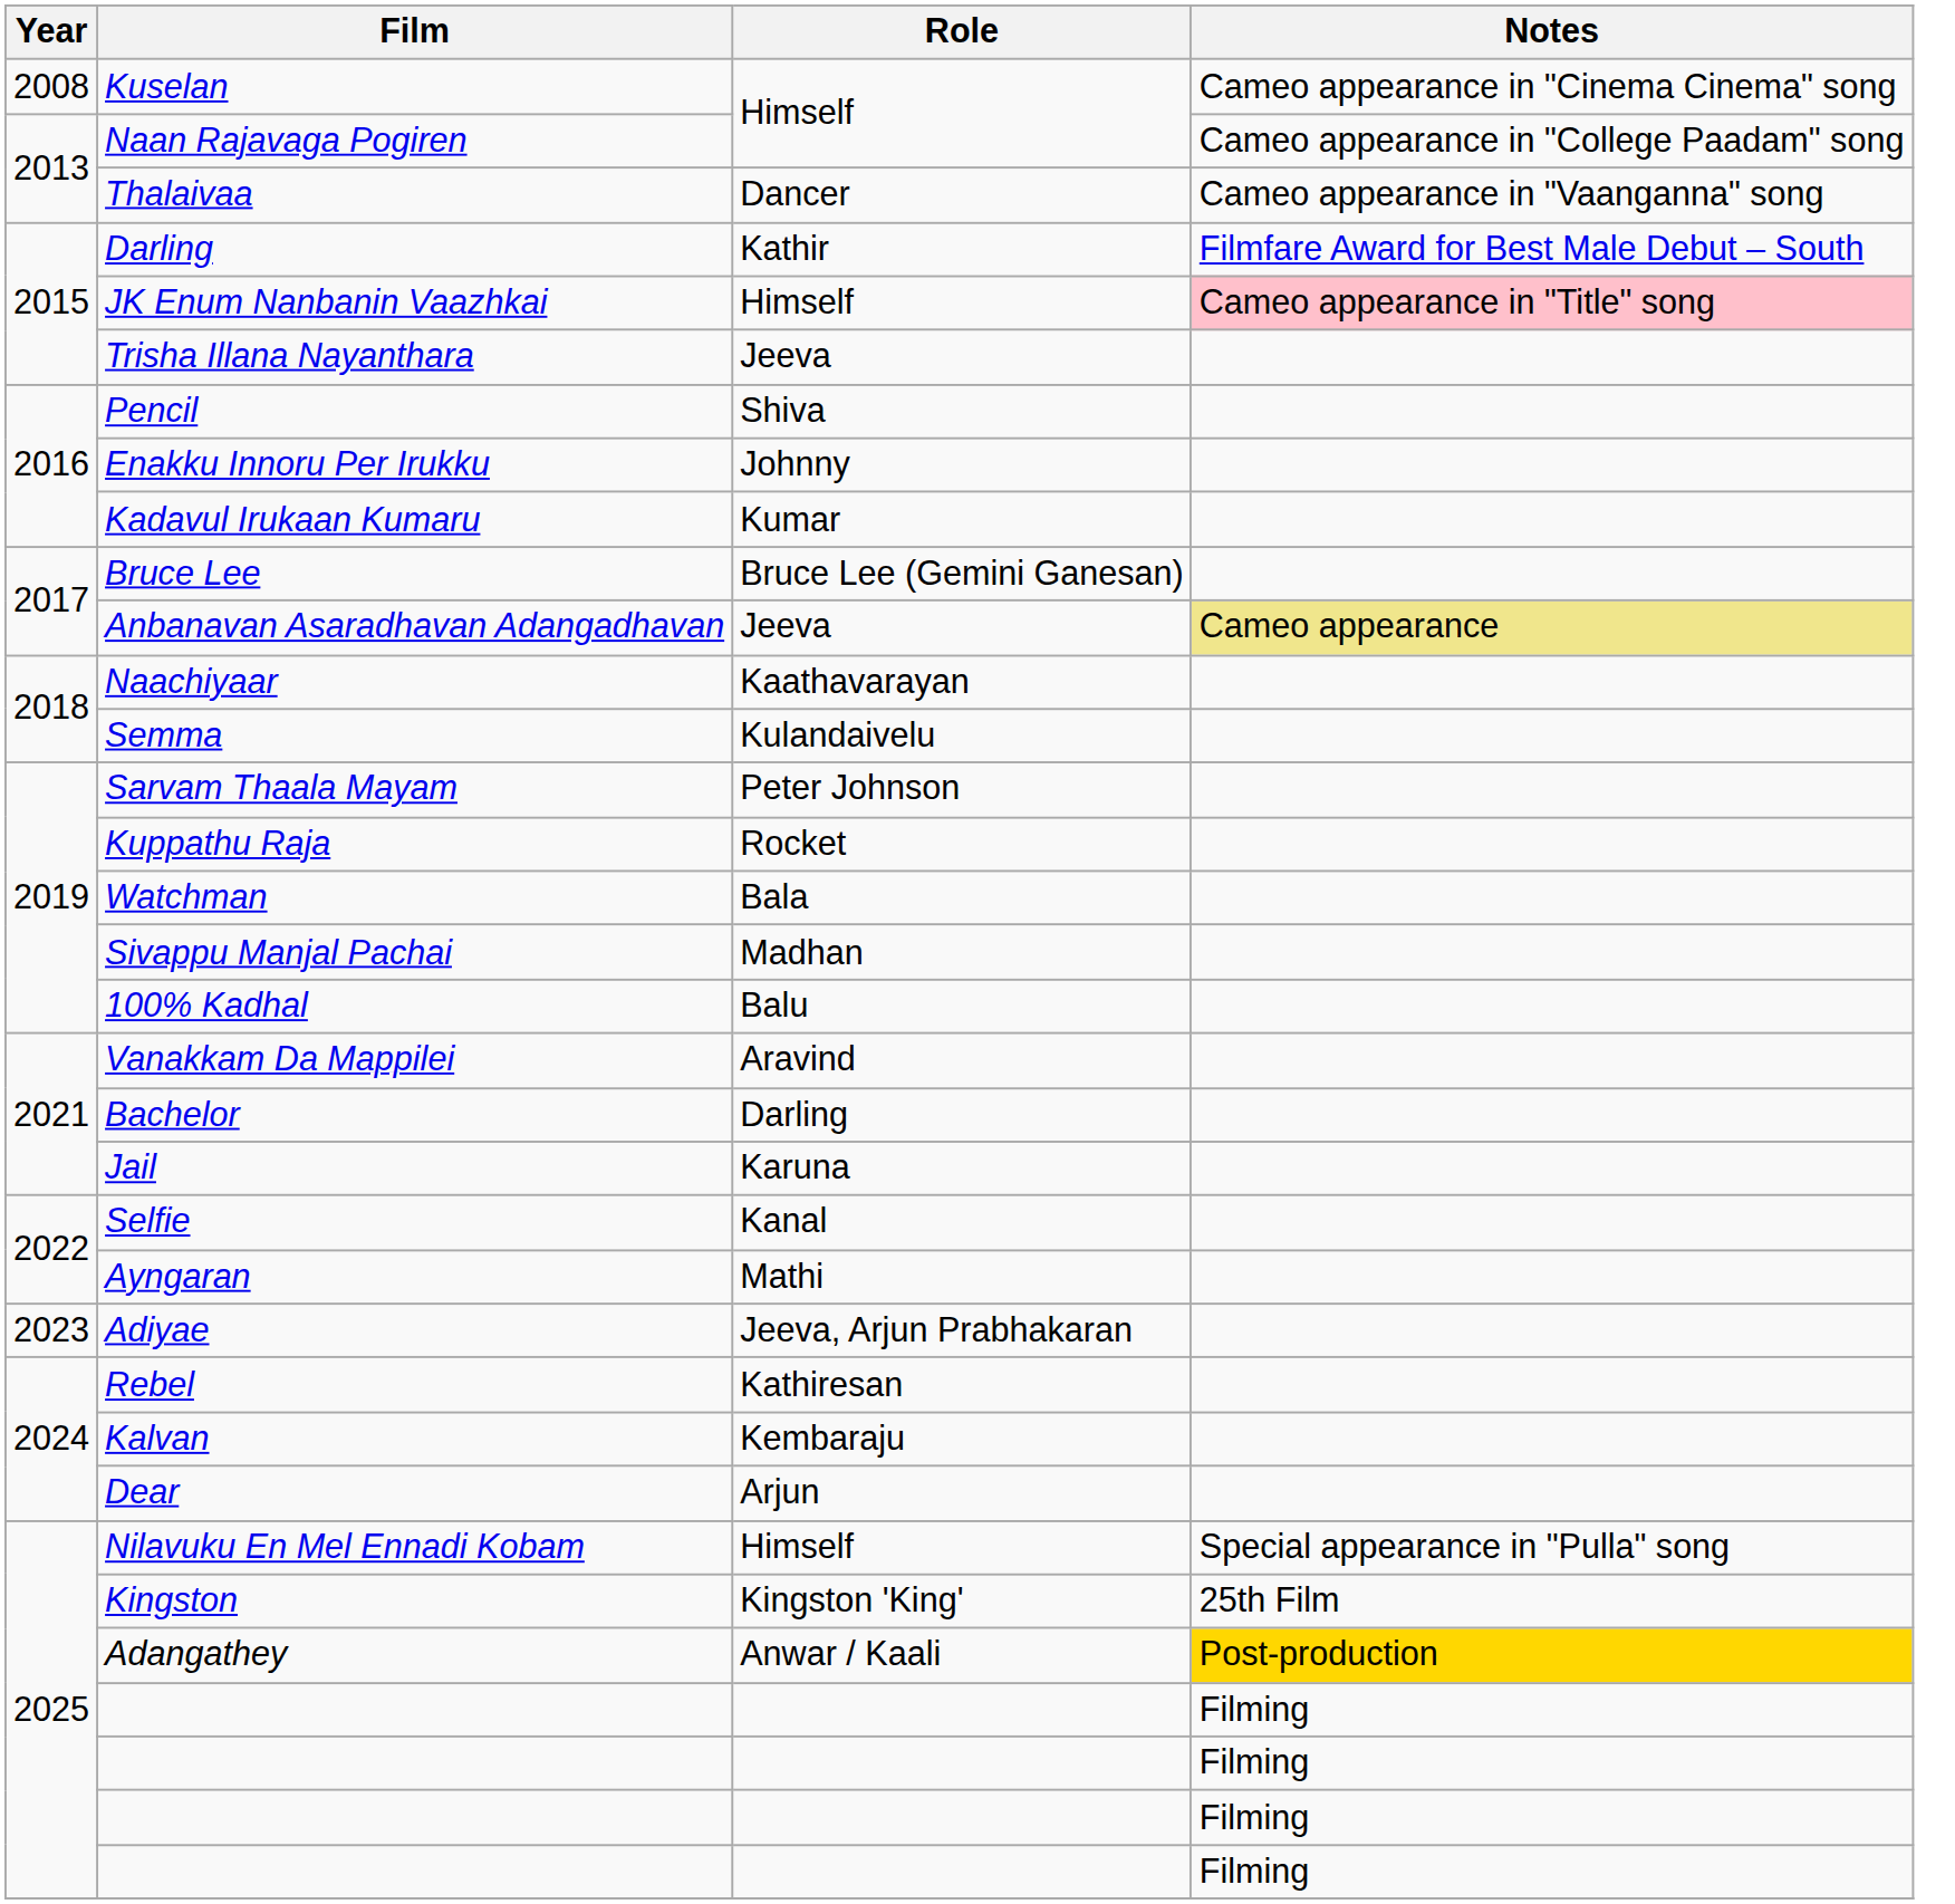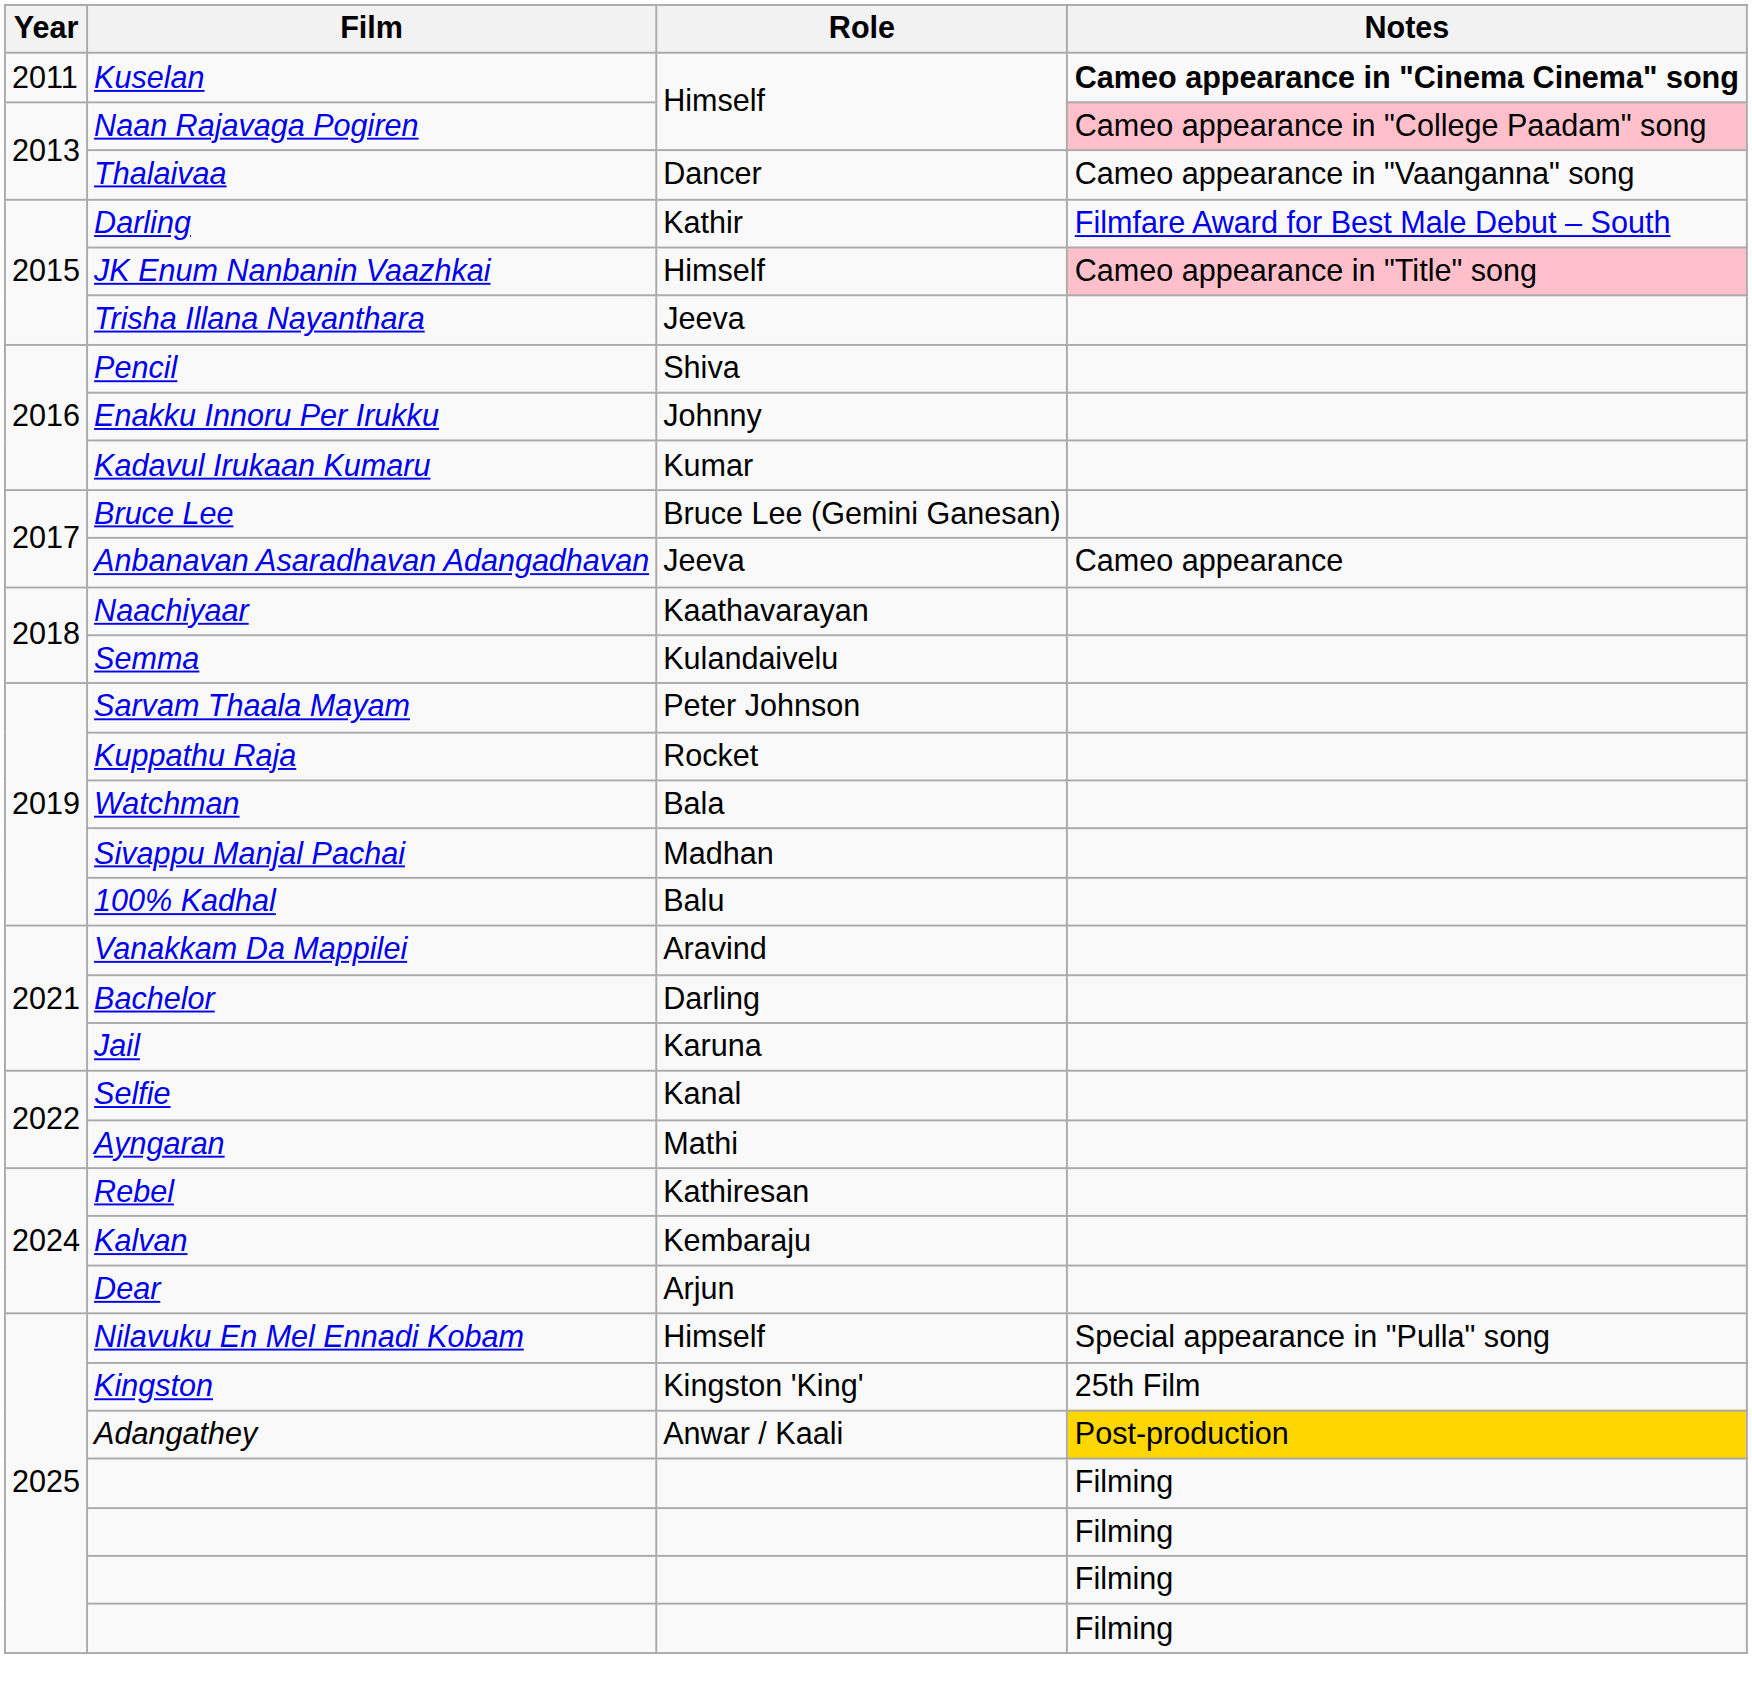 <table class="wikitable">
 <tr>
 <th>Year</th>
 <th>Film</th>
 <th>Role</th>
 <th>Notes</th>
 </tr>
 <tr>
-<td rowspan="1">2008</td>
+<td rowspan="1">2011</td>
 <td><em><a href='#'>Kuselan</a></em></td>
 <td rowspan="2">Himself</td>
-<td>Cameo appearance in "Cinema Cinema" song</td>
+<td><strong>Cameo appearance in "Cinema Cinema" song</strong></td>
 </tr>
 <tr>
 <td rowspan="2">2013</td>
 <td><em><a href='#'>Naan Rajavaga Pogiren</a></em></td>
-<td>Cameo appearance in "College Paadam" song</td>
+<td style="background: pink;">Cameo appearance in "College Paadam" song</td>
 </tr>
 <tr>
 <td><em><a href='#'>Thalaivaa</a></em></td>
 <td>Dancer</td>
 <td>Cameo appearance in "Vaanganna" song</td>
 </tr>
 <tr>
 <td rowspan="3">2015</td>
 <td><em><a href='#'>Darling</a></em></td>
 <td>Kathir</td>
 <td><a href='#'>Filmfare Award for Best Male Debut – South</a></td>
 </tr>
 <tr>
 <td><em><a href='#'>JK Enum Nanbanin Vaazhkai</a></em></td>
 <td>Himself</td>
 <td style="background: pink;">Cameo appearance in "Title" song</td>
 </tr>
 <tr>
 <td><em><a href='#'>Trisha Illana Nayanthara</a></em></td>
 <td>Jeeva</td>
 <td></td>
 </tr>
 <tr>
 <td rowspan="3">2016</td>
 <td><em><a href='#'>Pencil</a></em></td>
 <td>Shiva</td>
 <td></td>
 </tr>
 <tr>
 <td><em><a href='#'>Enakku Innoru Per Irukku</a></em></td>
 <td>Johnny</td>
 <td></td>
 </tr>
 <tr>
 <td><em><a href='#'>Kadavul Irukaan Kumaru</a></em></td>
 <td>Kumar</td>
 <td></td>
 </tr>
 <tr>
 <td rowspan="2">2017</td>
 <td><em><a href='#'>Bruce Lee</a> </em></td>
 <td>Bruce Lee (Gemini Ganesan)</td>
 <td></td>
 </tr>
 <tr>
 <td><em><a href='#'>Anbanavan Asaradhavan Adangadhavan</a></em></td>
 <td>Jeeva</td>
-<td style="background: khaki;">Cameo appearance</td>
+<td>Cameo appearance</td>
 </tr>
 <tr>
 <td rowspan="2">2018</td>
 <td><em><a href='#'>Naachiyaar</a></em></td>
 <td>Kaathavarayan</td>
 <td></td>
 </tr>
 <tr>
 <td><em><a href='#'>Semma</a></em></td>
 <td>Kulandaivelu</td>
 <td></td>
 </tr>
 <tr>
 <td rowspan="5">2019</td>
 <td><em><a href='#'>Sarvam Thaala Mayam</a></em></td>
 <td>Peter Johnson</td>
 <td></td>
 </tr>
 <tr>
 <td><em><a href='#'>Kuppathu Raja</a></em></td>
 <td>Rocket</td>
 <td></td>
 </tr>
 <tr>
 <td><em><a href='#'>Watchman</a></em></td>
 <td>Bala</td>
 <td></td>
 </tr>
 <tr>
 <td><em><a href='#'>Sivappu Manjal Pachai</a></em></td>
 <td>Madhan</td>
 <td></td>
 </tr>
 <tr>
 <td><em><a href='#'>100% Kadhal</a></em></td>
 <td>Balu</td>
 <td></td>
 </tr>
 <tr>
 <td rowspan="3">2021</td>
 <td><em><a href='#'>Vanakkam Da Mappilei</a></em></td>
 <td>Aravind</td>
 <td></td>
 </tr>
 <tr>
 <td><em><a href='#'>Bachelor</a></em></td>
 <td>Darling</td>
 <td></td>
 </tr>
 <tr>
 <td><em><a href='#'>Jail</a></em></td>
 <td>Karuna</td>
 <td></td>
 </tr>
 <tr>
 <td rowspan="2">2022</td>
 <td><em><a href='#'>Selfie</a></em></td>
 <td>Kanal</td>
 <td></td>
 </tr>
 <tr>
 <td><em><a href='#'>Ayngaran</a></em></td>
 <td>Mathi</td>
 <td></td>
 </tr>
 <tr>
-<td>2023</td>
-<td><em><a href='#'>Adiyae</a></em></td>
-<td>Jeeva, Arjun Prabhakaran</td>
-<td></td>
-</tr>
-<tr>
 <td rowspan="3">2024</td>
 <td><em><a href='#'>Rebel</a></em></td>
 <td>Kathiresan</td>
 <td></td>
 </tr>
 <tr>
 <td><em><a href='#'>Kalvan</a></em></td>
 <td>Kembaraju</td>
 <td></td>
 </tr>
 <tr>
 <td><em><a href='#'>Dear</a></em></td>
 <td>Arjun</td>
 <td></td>
 </tr>
 <tr>
 <td rowspan="7">2025</td>
 <td><em><a href='#'>Nilavuku En Mel Ennadi Kobam</a></em></td>
 <td>Himself</td>
 <td>Special appearance in "Pulla" song</td>
 </tr>
 <tr>
 <td><em><a href='#'>Kingston</a></em></td>
 <td>Kingston 'King'</td>
 <td>25th Film</td>
 </tr>
 <tr>
 <td><em>Adangathey </em></td>
 <td>Anwar / Kaali</td>
 <td style="background: gold;">Post-production</td>
 </tr>
 <tr>
 <td></td>
 <td></td>
 <td>Filming</td>
 </tr>
 <tr>
 <td></td>
 <td></td>
 <td>Filming</td>
 </tr>
 <tr>
 <td></td>
 <td></td>
 <td>Filming</td>
 </tr>
 <tr>
 <td></td>
 <td></td>
 <td>Filming</td>
 </tr>
 <tr>
 </tr>
 </table>
